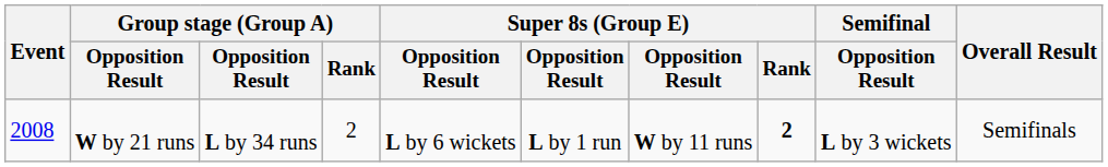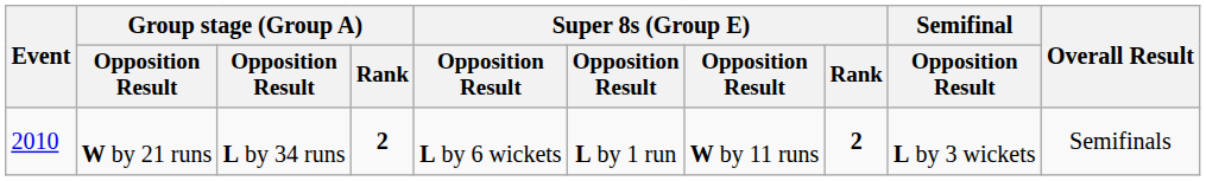 <table class=wikitable style=font-size:90%;text-align:center>
 <tr>
 <th rowspan=2>Event</th>
 <th colspan=3>Group stage (Group A)</th>
 <th colspan=4>Super 8s (Group E)</th>
 <th>Semifinal</th>
 <th rowspan=2>Overall Result</th>
 </tr>
 <tr style=font-size:95%>
 <th>Opposition<br>Result</th>
 <th>Opposition<br>Result</th>
 <th>Rank</th>
 <th>Opposition<br>Result</th>
 <th>Opposition<br>Result</th>
 <th>Opposition<br>Result</th>
 <th>Rank</th>
 <th>Opposition<br>Result</th>
 </tr>
 <tr>
-<td align=left><a href='#'>2008</a></td>
+<td align=left><a href='#'>2010</a></td>
 <td><br><strong>W</strong> by 21 runs</td>
 <td><br><strong>L</strong> by 34 runs</td>
-<td>2</td>
+<td><strong>2</strong></td>
 <td><br><strong>L</strong> by 6 wickets</td>
 <td><br><strong>L</strong> by 1 run</td>
 <td><br><strong>W</strong> by 11 runs</td>
 <td><strong>2</strong></td>
 <td><br> <strong>L</strong> by 3 wickets</td>
 <td>Semifinals</td>
 </tr>
 </table>
